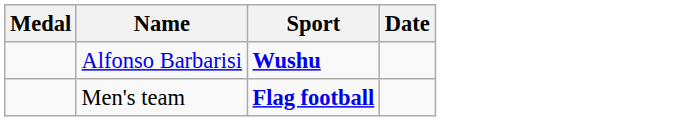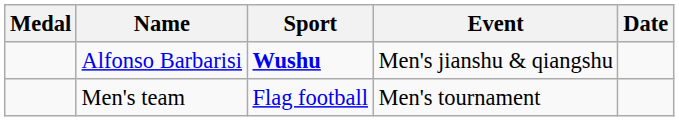 <table class="wikitable sortable" style="font-size: 95%;">
 <tr>
 <th>Medal</th>
 <th>Name</th>
 <th>Sport</th>
+<th>Event</th>
 <th>Date</th>
 </tr>
 <tr>
 <td></td>
 <td><a href='#'>Alfonso Barbarisi</a></td>
 <td><strong><a href='#'>Wushu</a></strong></td>
+<td>Men's jianshu & qiangshu</td>
 <td></td>
 </tr>
 <tr>
 <td></td>
 <td>Men's team</td>
-<td><strong><a href='#'>Flag football</a></strong></td>
+<td><a href='#'>Flag football</a></td>
+<td>Men's tournament</td>
 <td></td>
 </tr>
 </table>
